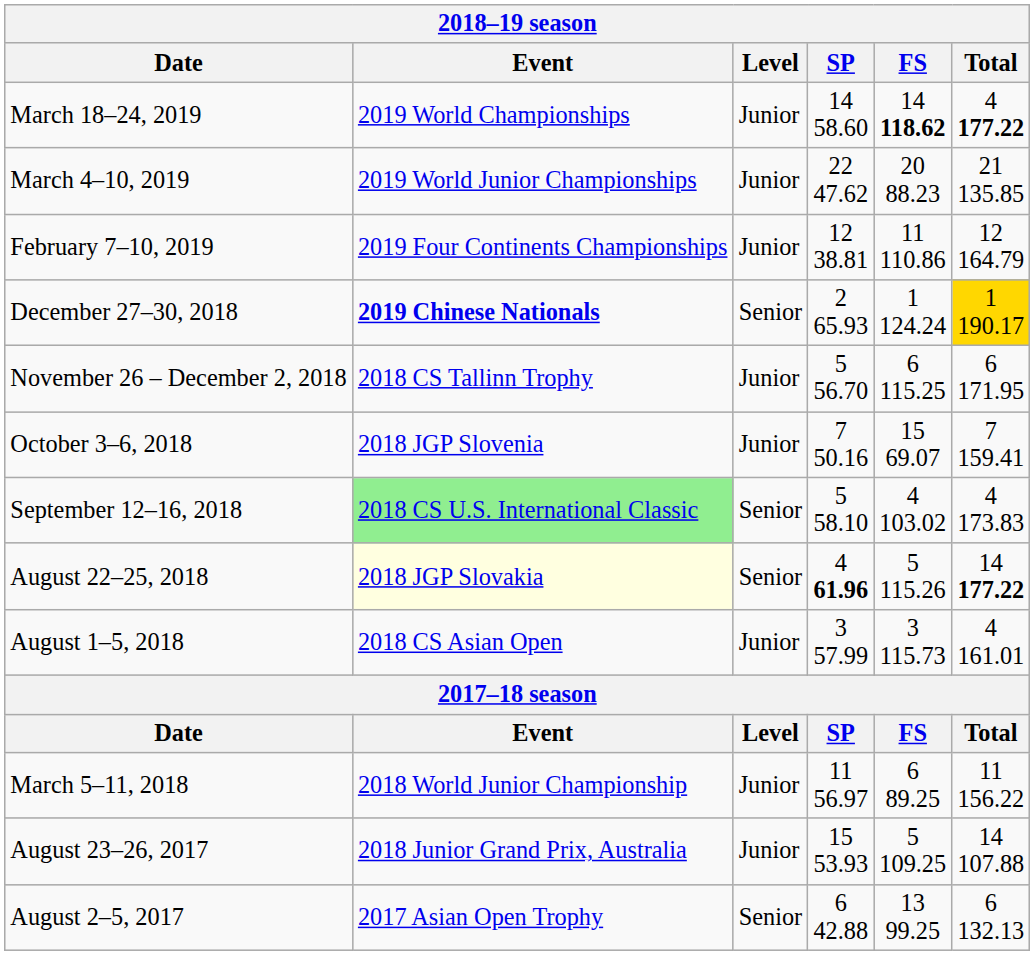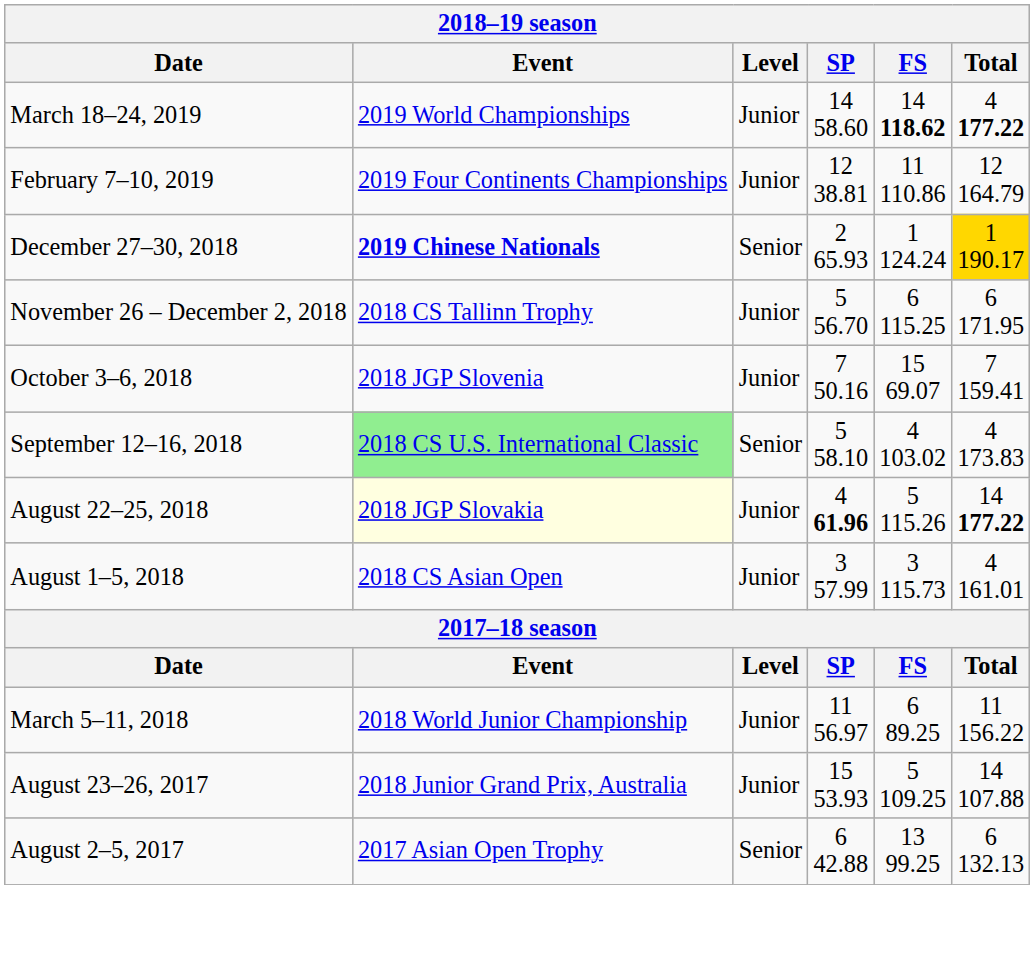 <table class="wikitable">
 <tr>
 <th colspan=6><a href='#'>2018–19 season</a></th>
 </tr>
 <tr>
 <th>Date</th>
 <th>Event</th>
 <th>Level</th>
 <th><a href='#'>SP</a></th>
 <th><a href='#'>FS</a></th>
 <th>Total</th>
 </tr>
 <tr>
 <td>March 18–24, 2019</td>
 <td><a href='#'>2019 World Championships</a></td>
 <td>Junior</td>
 <td align=center>14 <br> 58.60</td>
 <td align=center>14 <br> <strong>118.62</strong></td>
 <td align=center>4 <br> <strong>177.22</strong></td>
-</tr>
-<tr>
-<td>March 4–10, 2019</td>
-<td><a href='#'>2019 World Junior Championships</a></td>
-<td>Junior</td>
-<td align=center>22 <br> 47.62</td>
-<td align=center>20 <br> 88.23</td>
-<td align=center>21 <br> 135.85</td>
 </tr>
 <tr>
 <td>February 7–10, 2019</td>
 <td><a href='#'>2019 Four Continents Championships</a></td>
 <td>Junior</td>
 <td align=center>12 <br> 38.81</td>
 <td align=center>11 <br> 110.86</td>
 <td align=center>12 <br> 164.79</td>
 </tr>
 <tr>
 <td>December 27–30, 2018</td>
 <td><strong><a href='#'>2019 Chinese Nationals</a></strong></td>
 <td align=center>Senior</td>
 <td align=center>2 <br> 65.93</td>
 <td align=center>1 <br> 124.24</td>
 <td align=center bgcolor=gold>1 <br> 190.17</td>
 </tr>
 <tr>
 <td>November 26 – December 2,  2018</td>
 <td><a href='#'>2018 CS Tallinn Trophy</a></td>
 <td>Junior</td>
 <td align=center>5 <br> 56.70</td>
 <td align=center>6 <br> 115.25</td>
 <td align=center>6 <br> 171.95</td>
 </tr>
 <tr>
 <td>October 3–6, 2018</td>
 <td><a href='#'>2018 JGP Slovenia</a></td>
 <td>Junior</td>
 <td align=center>7 <br> 50.16</td>
 <td align=center>15 <br> 69.07</td>
 <td align=center>7 <br> 159.41</td>
 </tr>
 <tr>
 <td>September 12–16, 2018</td>
 <td style="background: lightgreen;"><a href='#'>2018 CS U.S. International Classic</a></td>
 <td>Senior</td>
 <td align=center>5 <br> 58.10</td>
 <td align=center>4 <br> 103.02</td>
 <td align=center>4 <br> 173.83</td>
 </tr>
 <tr>
 <td>August 22–25, 2018</td>
 <td style="background: lightyellow;"><a href='#'> 2018 JGP Slovakia</a></td>
-<td>Senior</td>
+<td>Junior</td>
 <td align=center>4 <br> <strong>61.96</strong></td>
 <td align=center>5 <br> 115.26</td>
 <td align=center>14 <br> <strong>177.22</strong></td>
 </tr>
 <tr>
 <td>August 1–5, 2018</td>
 <td><a href='#'> 2018 CS Asian Open</a></td>
 <td>Junior</td>
 <td align=center>3 <br> 57.99</td>
 <td align=center>3 <br> 115.73</td>
 <td align=center>4 <br> 161.01</td>
 </tr>
 <tr>
 <th colspan=6><a href='#'>2017–18 season</a></th>
 </tr>
 <tr>
 <th>Date</th>
 <th>Event</th>
 <th>Level</th>
 <th><a href='#'>SP</a></th>
 <th><a href='#'>FS</a></th>
 <th>Total</th>
 </tr>
 <tr>
 <td>March 5–11, 2018</td>
 <td><a href='#'>2018 World Junior Championship</a></td>
 <td>Junior</td>
 <td align=center>11 <br> 56.97</td>
 <td align=center>6 <br> 89.25</td>
 <td align=center>11 <br> 156.22</td>
 </tr>
 <tr>
 <td>August 23–26, 2017</td>
 <td><a href='#'> 2018 Junior Grand Prix, Australia</a></td>
 <td>Junior</td>
 <td align=center>15 <br> 53.93</td>
 <td align=center>5 <br> 109.25</td>
 <td align=center>14 <br> 107.88</td>
 </tr>
 <tr>
 <td>August 2–5, 2017</td>
 <td><a href='#'>2017 Asian Open Trophy</a></td>
 <td>Senior</td>
 <td align=center>6 <br> 42.88</td>
 <td align=center>13 <br> 99.25</td>
 <td align=center>6 <br> 132.13</td>
 </tr>
 </table>
